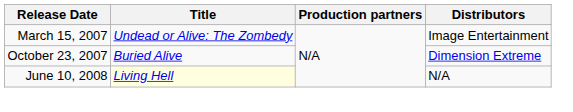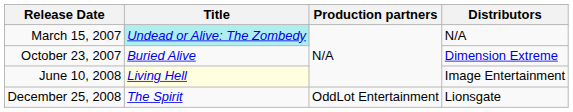 <table class="wikitable sortable">
 <tr>
 <th>Release Date</th>
 <th>Title</th>
 <th>Production partners</th>
 <th>Distributors</th>
 </tr>
 <tr>
 <td style="text-align:right;">March 15, 2007</td>
-<td><em><a href='#'>Undead or Alive: The Zombedy</a></em></td>
+<td style="background: paleturquoise;"><em><a href='#'>Undead or Alive: The Zombedy</a></em></td>
 <td rowspan=3>N/A</td>
-<td>Image Entertainment</td>
+<td>N/A</td>
 </tr>
 <tr>
 <td style="text-align:right;">October 23, 2007</td>
 <td><em><a href='#'>Buried Alive</a></em></td>
 <td><a href='#'>Dimension Extreme</a></td>
 </tr>
 <tr>
 <td style="text-align:right;">June 10, 2008</td>
 <td style="background: lightyellow;"><em><a href='#'>Living Hell</a></em></td>
-<td>N/A</td>
+<td>Image Entertainment</td>
+</tr>
+<tr>
+<td style="text-align:right;">December 25, 2008</td>
+<td><em><a href='#'>The Spirit</a></em></td>
+<td>OddLot Entertainment</td>
+<td>Lionsgate</td>
 </tr>
 </table>
